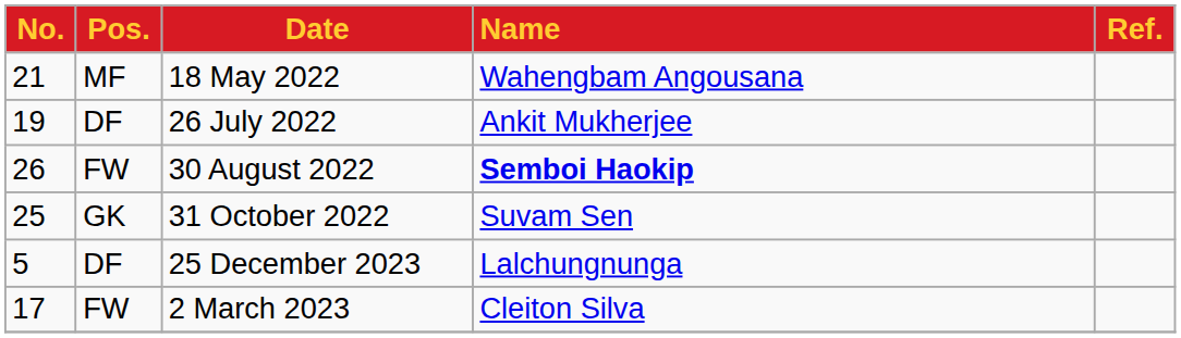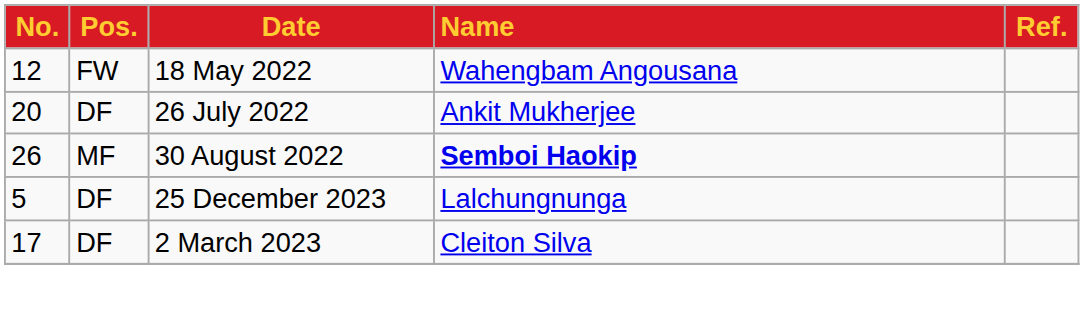 <table class="wikitable plainrowheaders sortable" style="text-align:left; font-size:90%; width:45%;">
 <tr>
 <th style="background:#d71a23; color:#ffcd31; text-align:center; width:1%;">No.</th>
 <th style="background:#d71a23; color:#ffcd31; text-align:center; width:1%;">Pos.</th>
 <th style="background:#d71a23; color:#ffcd31; text-align:center; width:15%;">Date</th>
 <th style="background:#d71a23; color:#ffcd31; text-align:left; width:30%;">Name</th>
 <th style="background:#d71a23; color:#ffcd31; text-align:center; width:1%;">Ref.</th>
 </tr>
 <tr>
-<td>21</td>
-<td>MF</td>
+<td>12</td>
+<td>FW</td>
 <td>18 May 2022</td>
 <td> <a href='#'>Wahengbam Angousana</a></td>
 <td></td>
 </tr>
 <tr>
-<td>19</td>
+<td>20</td>
 <td>DF</td>
 <td>26 July 2022</td>
 <td> <a href='#'>Ankit Mukherjee</a></td>
 <td></td>
 </tr>
 <tr>
 <td>26</td>
-<td>FW</td>
+<td>MF</td>
 <td>30 August 2022</td>
 <td><strong> <a href='#'>Semboi Haokip</a></strong></td>
-<td></td>
-</tr>
-<tr>
-<td>25</td>
-<td>GK</td>
-<td>31 October 2022</td>
-<td> <a href='#'>Suvam Sen</a></td>
 <td></td>
 </tr>
 <tr>
 <td>5</td>
 <td>DF</td>
 <td>25 December 2023</td>
 <td> <a href='#'>Lalchungnunga</a></td>
 <td></td>
 </tr>
 <tr>
 <td>17</td>
-<td>FW</td>
+<td>DF</td>
 <td>2 March 2023</td>
 <td> <a href='#'>Cleiton Silva</a></td>
 <td></td>
 </tr>
 <tr>
 </tr>
 </table>
